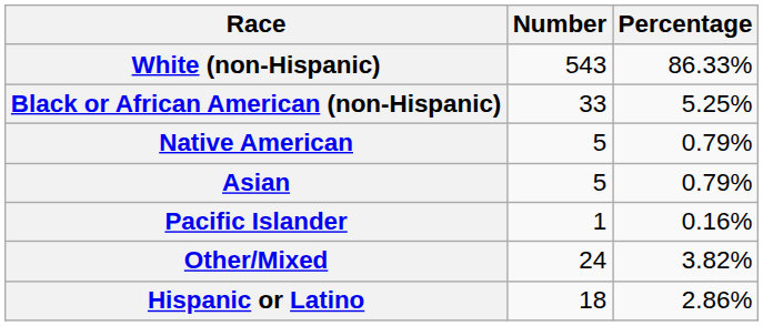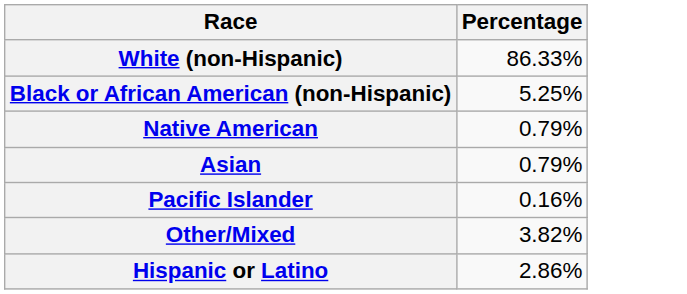 <table class="wikitable" style="text-align:right">
 <tr>
 <th scope="col">Race</th>
-<th scope="col">Number</th>
 <th scope="col">Percentage</th>
 </tr>
 <tr>
 <th scope="row"><a href='#'>White</a> (non-Hispanic)</th>
-<td>543</td>
 <td>86.33%</td>
 </tr>
 <tr>
 <th scope="row"><a href='#'>Black or African American</a> (non-Hispanic)</th>
-<td>33</td>
 <td>5.25%</td>
 </tr>
 <tr>
 <th scope="row"><a href='#'>Native American</a></th>
-<td>5</td>
 <td>0.79%</td>
 </tr>
 <tr>
 <th scope="row"><a href='#'>Asian</a></th>
-<td>5</td>
 <td>0.79%</td>
 </tr>
 <tr>
 <th scope="row"><a href='#'>Pacific Islander</a></th>
-<td>1</td>
 <td>0.16%</td>
 </tr>
 <tr>
 <th scope="row"><a href='#'>Other/Mixed</a></th>
-<td>24</td>
 <td>3.82%</td>
 </tr>
 <tr>
 <th scope="row"><a href='#'>Hispanic</a> or <a href='#'>Latino</a></th>
-<td>18</td>
 <td>2.86%</td>
 </tr>
 </table>
